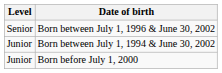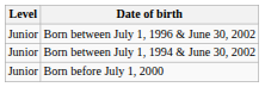 <table class="wikitable unsortable" style="text-align:left">
 <tr>
 <th scope="col">Level</th>
 <th scope="col">Date of birth</th>
 </tr>
 <tr>
-<td>Senior <em></em></td>
+<td>Junior <em></em></td>
 <td>Born between July 1, 1996 & June 30, 2002</td>
 </tr>
 <tr>
 <td>Junior <em></em></td>
 <td>Born between July 1, 1994 & June 30, 2002</td>
 </tr>
 <tr>
 <td>Junior <em></em></td>
 <td>Born before July 1, 2000</td>
 </tr>
 </table>
